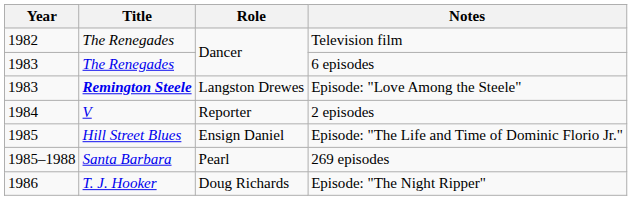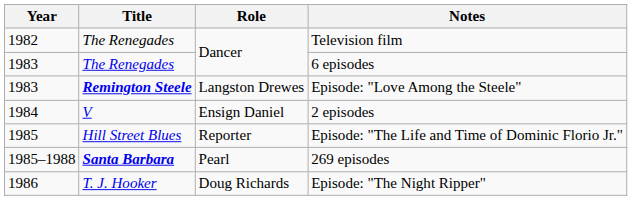 <table class="wikitable sortable">
 <tr>
 <th>Year</th>
 <th>Title</th>
 <th>Role</th>
 <th>Notes</th>
 </tr>
 <tr>
 <td>1982</td>
 <td><em>The Renegades</em></td>
 <td rowspan="2">Dancer</td>
 <td>Television film</td>
 </tr>
 <tr>
 <td>1983</td>
 <td><a href='#'><em>The Renegades</em></a></td>
 <td>6 episodes</td>
 </tr>
 <tr>
 <td>1983</td>
 <td><strong><em><a href='#'>Remington Steele</a></em></strong></td>
 <td>Langston Drewes</td>
 <td>Episode: "Love Among the Steele"</td>
 </tr>
 <tr>
 <td>1984</td>
 <td><a href='#'><em>V</em></a></td>
-<td>Reporter</td>
+<td>Ensign Daniel</td>
 <td>2 episodes</td>
 </tr>
 <tr>
 <td>1985</td>
 <td><em><a href='#'>Hill Street Blues</a></em></td>
-<td>Ensign Daniel</td>
+<td>Reporter</td>
 <td>Episode: "The Life and Time of Dominic Florio Jr."</td>
 </tr>
 <tr>
 <td>1985–1988</td>
-<td><a href='#'><em>Santa Barbara</em></a></td>
+<td><strong><a href='#'><em>Santa Barbara</em></a></strong></td>
 <td>Pearl</td>
 <td>269 episodes</td>
 </tr>
 <tr>
 <td>1986</td>
 <td><em><a href='#'>T. J. Hooker</a></em></td>
 <td>Doug Richards</td>
 <td>Episode: "The Night Ripper"</td>
 </tr>
 </table>
